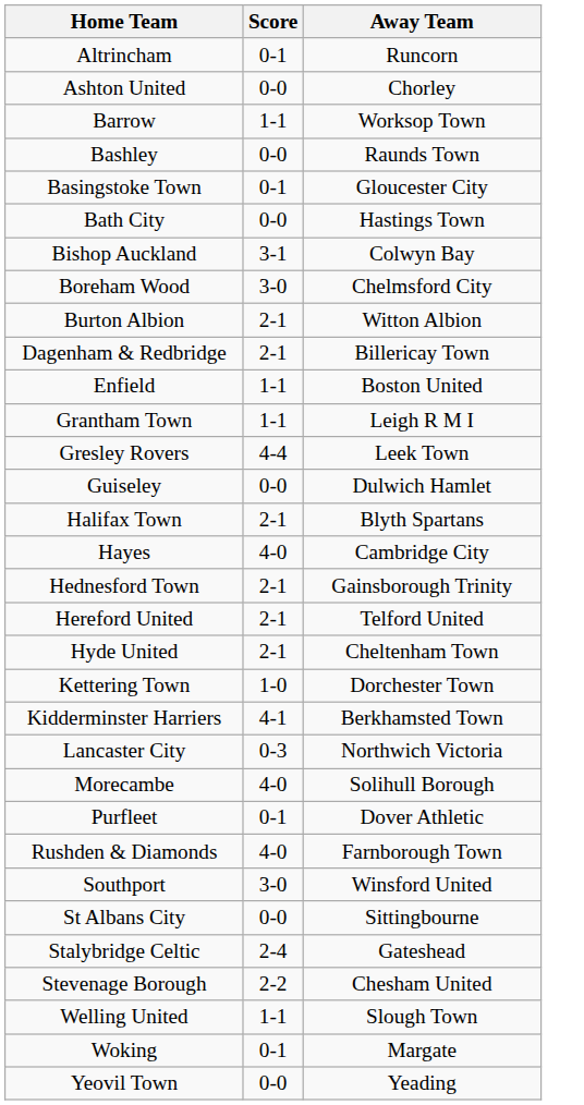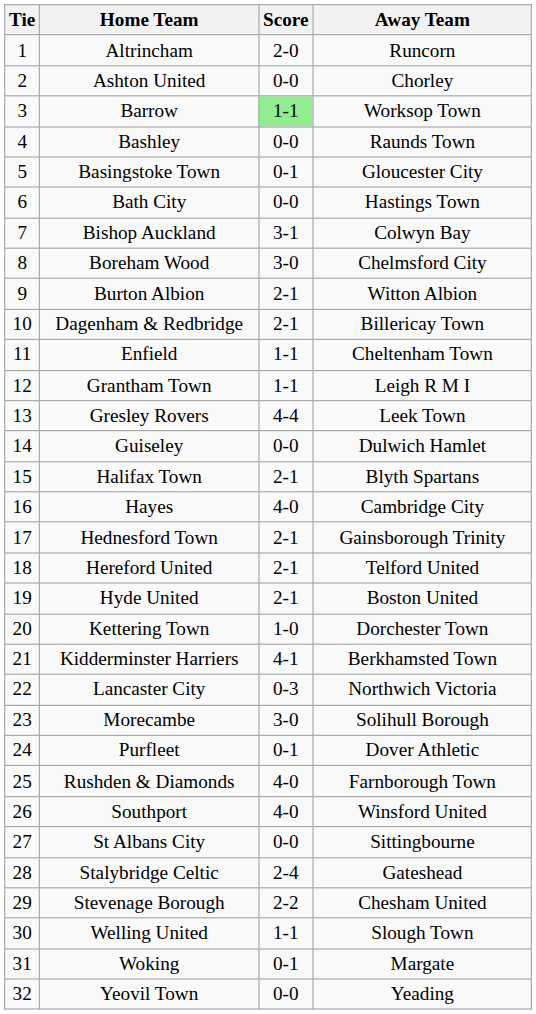 <table class="wikitable" style="text-align:center;">
 <tr>
+<th width=20>Tie</th>
 <th width=175>Home Team</th>
 <th width=20>Score</th>
 <th width=175>Away Team</th>
 </tr>
 <tr>
+<td>1</td>
 <td>Altrincham</td>
-<td>0-1</td>
+<td>2-0</td>
 <td>Runcorn</td>
 </tr>
 <tr>
+<td>2</td>
 <td>Ashton United</td>
 <td>0-0</td>
 <td>Chorley</td>
 </tr>
 <tr>
+<td>3</td>
 <td>Barrow</td>
-<td>1-1</td>
+<td style="background: lightgreen;">1-1</td>
 <td>Worksop Town</td>
 </tr>
 <tr>
+<td>4</td>
 <td>Bashley</td>
 <td>0-0</td>
 <td>Raunds Town</td>
 </tr>
 <tr>
+<td>5</td>
 <td>Basingstoke Town</td>
 <td>0-1</td>
 <td>Gloucester City</td>
 </tr>
 <tr>
+<td>6</td>
 <td>Bath City</td>
 <td>0-0</td>
 <td>Hastings Town</td>
 </tr>
 <tr>
+<td>7</td>
 <td>Bishop Auckland</td>
 <td>3-1</td>
 <td>Colwyn Bay</td>
 </tr>
 <tr>
+<td>8</td>
 <td>Boreham Wood</td>
 <td>3-0</td>
 <td>Chelmsford City</td>
 </tr>
 <tr>
+<td>9</td>
 <td>Burton Albion</td>
 <td>2-1</td>
 <td>Witton Albion</td>
 </tr>
 <tr>
+<td>10</td>
 <td>Dagenham & Redbridge</td>
 <td>2-1</td>
 <td>Billericay Town</td>
 </tr>
 <tr>
+<td>11</td>
 <td>Enfield</td>
 <td>1-1</td>
-<td>Boston United</td>
+<td>Cheltenham Town</td>
 </tr>
 <tr>
+<td>12</td>
 <td>Grantham Town</td>
 <td>1-1</td>
 <td>Leigh R M I</td>
 </tr>
 <tr>
+<td>13</td>
 <td>Gresley Rovers</td>
 <td>4-4</td>
 <td>Leek Town</td>
 </tr>
 <tr>
+<td>14</td>
 <td>Guiseley</td>
 <td>0-0</td>
 <td>Dulwich Hamlet</td>
 </tr>
 <tr>
+<td>15</td>
 <td>Halifax Town</td>
 <td>2-1</td>
 <td>Blyth Spartans</td>
 </tr>
 <tr>
+<td>16</td>
 <td>Hayes</td>
 <td>4-0</td>
 <td>Cambridge City</td>
 </tr>
 <tr>
+<td>17</td>
 <td>Hednesford Town</td>
 <td>2-1</td>
 <td>Gainsborough Trinity</td>
 </tr>
 <tr>
+<td>18</td>
 <td>Hereford United</td>
 <td>2-1</td>
 <td>Telford United</td>
 </tr>
 <tr>
+<td>19</td>
 <td>Hyde United</td>
 <td>2-1</td>
-<td>Cheltenham Town</td>
+<td>Boston United</td>
 </tr>
 <tr>
+<td>20</td>
 <td>Kettering Town</td>
 <td>1-0</td>
 <td>Dorchester Town</td>
 </tr>
 <tr>
+<td>21</td>
 <td>Kidderminster Harriers</td>
 <td>4-1</td>
 <td>Berkhamsted Town</td>
 </tr>
 <tr>
+<td>22</td>
 <td>Lancaster City</td>
 <td>0-3</td>
 <td>Northwich Victoria</td>
 </tr>
 <tr>
+<td>23</td>
 <td>Morecambe</td>
-<td>4-0</td>
+<td>3-0</td>
 <td>Solihull Borough</td>
 </tr>
 <tr>
+<td>24</td>
 <td>Purfleet</td>
 <td>0-1</td>
 <td>Dover Athletic</td>
 </tr>
 <tr>
+<td>25</td>
 <td>Rushden & Diamonds</td>
 <td>4-0</td>
 <td>Farnborough Town</td>
 </tr>
 <tr>
+<td>26</td>
 <td>Southport</td>
-<td>3-0</td>
+<td>4-0</td>
 <td>Winsford United</td>
 </tr>
 <tr>
+<td>27</td>
 <td>St Albans City</td>
 <td>0-0</td>
 <td>Sittingbourne</td>
 </tr>
 <tr>
+<td>28</td>
 <td>Stalybridge Celtic</td>
 <td>2-4</td>
 <td>Gateshead</td>
 </tr>
 <tr>
+<td>29</td>
 <td>Stevenage Borough</td>
 <td>2-2</td>
 <td>Chesham United</td>
 </tr>
 <tr>
+<td>30</td>
 <td>Welling United</td>
 <td>1-1</td>
 <td>Slough Town</td>
 </tr>
 <tr>
+<td>31</td>
 <td>Woking</td>
 <td>0-1</td>
 <td>Margate</td>
 </tr>
 <tr>
+<td>32</td>
 <td>Yeovil Town</td>
 <td>0-0</td>
 <td>Yeading</td>
 </tr>
 </table>
